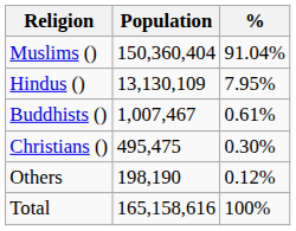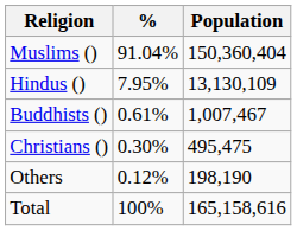 <table class="wikitable">
 <tr>
 <th>Religion</th>
+<th>%</th>
 <th>Population</th>
-<th>%</th>
 </tr>
 <tr>
 <td><a href='#'>Muslims</a> ()</td>
+<td>91.04%</td>
 <td>150,360,404</td>
-<td>91.04%</td>
 </tr>
 <tr>
 <td><a href='#'>Hindus</a> ()</td>
+<td>7.95%</td>
 <td>13,130,109</td>
-<td>7.95%</td>
 </tr>
 <tr>
 <td><a href='#'>Buddhists</a> ()</td>
+<td>0.61%</td>
 <td>1,007,467</td>
-<td>0.61%</td>
 </tr>
 <tr>
 <td><a href='#'>Christians</a> ()</td>
+<td>0.30%</td>
 <td>495,475</td>
-<td>0.30%</td>
 </tr>
 <tr>
 <td>Others</td>
+<td>0.12%</td>
 <td>198,190</td>
-<td>0.12%</td>
 </tr>
 <tr>
 <td>Total</td>
+<td>100%</td>
 <td>165,158,616</td>
-<td>100%</td>
 </tr>
 </table>
